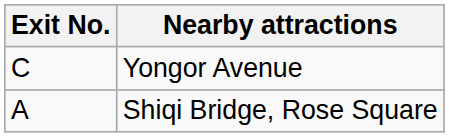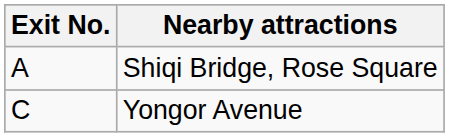 <table class="wikitable" style="margin-bottom: 10px;">
 <tr>
 <th>Exit No.</th>
 <th>Nearby attractions</th>
 </tr>
 <tr>
+<td>A</td>
+<td>Shiqi Bridge, Rose Square</td>
+</tr>
+<tr>
 <td>C</td>
 <td>Yongor Avenue</td>
 </tr>
-<tr>
-<td>A</td>
-<td>Shiqi Bridge, Rose Square</td>
-</tr>
 </table>
